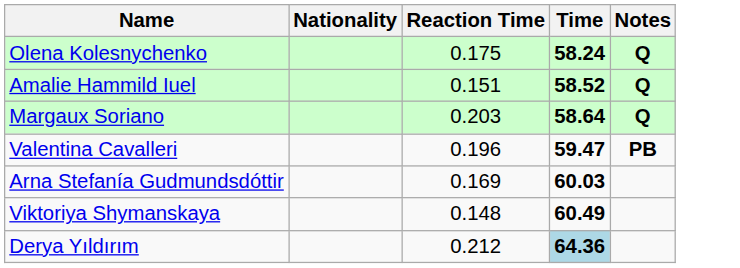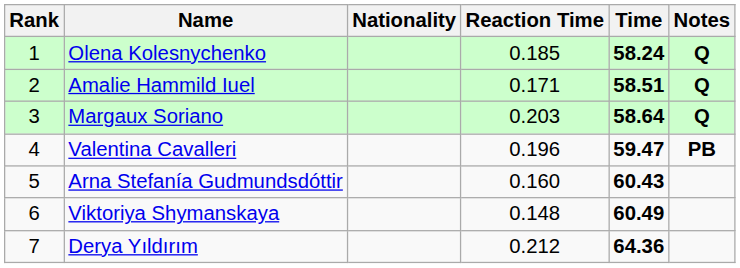 <table class="wikitable sortable" style="text-align:center">
 <tr>
+<th>Rank</th>
 <th>Name</th>
 <th>Nationality</th>
 <th>Reaction Time</th>
 <th>Time</th>
 <th>Notes</th>
 </tr>
 <tr bgcolor=ccffcc>
+<td>1</td>
 <td align=left><a href='#'>Olena Kolesnychenko</a></td>
 <td align=left></td>
-<td>0.175</td>
+<td>0.185</td>
 <td><strong>58.24</strong></td>
 <td><strong>Q</strong></td>
 </tr>
 <tr bgcolor=ccffcc>
+<td>2</td>
 <td align=left><a href='#'>Amalie Hammild Iuel</a></td>
 <td align=left></td>
-<td>0.151</td>
-<td><strong>58.52</strong></td>
+<td>0.171</td>
+<td><strong>58.51</strong></td>
 <td><strong>Q</strong></td>
 </tr>
 <tr bgcolor=ccffcc>
+<td>3</td>
 <td align=left><a href='#'>Margaux Soriano</a></td>
 <td align=left></td>
 <td>0.203</td>
 <td><strong>58.64</strong></td>
 <td><strong>Q</strong></td>
 </tr>
 <tr>
+<td>4</td>
 <td align=left><a href='#'>Valentina Cavalleri</a></td>
 <td align=left></td>
 <td>0.196</td>
 <td><strong>59.47</strong></td>
 <td><strong>PB</strong></td>
 </tr>
 <tr>
+<td>5</td>
 <td align=left><a href='#'>Arna Stefanía Gudmundsdóttir</a></td>
 <td align=left></td>
-<td>0.169</td>
-<td><strong>60.03</strong></td>
+<td>0.160</td>
+<td><strong>60.43</strong></td>
 <td></td>
 </tr>
 <tr>
+<td>6</td>
 <td align=left><a href='#'>Viktoriya Shymanskaya</a></td>
 <td align=left></td>
 <td>0.148</td>
 <td><strong>60.49</strong></td>
 <td></td>
 </tr>
 <tr>
+<td>7</td>
 <td align=left><a href='#'>Derya Yıldırım</a></td>
 <td align=left></td>
 <td>0.212</td>
-<td style="background: lightblue;"><strong>64.36</strong></td>
+<td><strong>64.36</strong></td>
 <td></td>
 </tr>
 </table>
